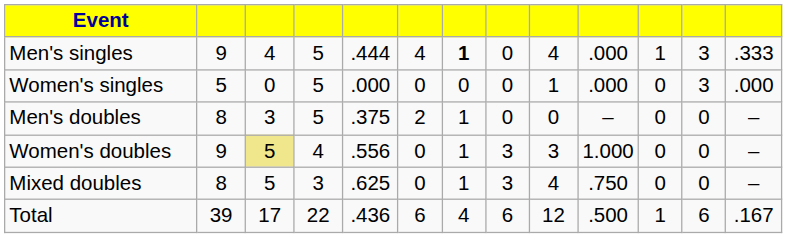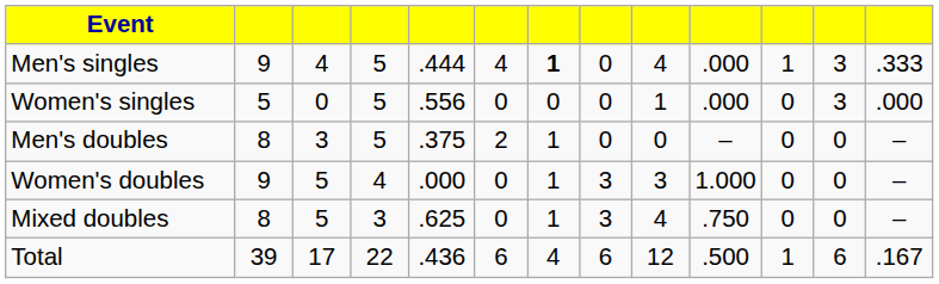 <table class="wikitable" style="text-align:center">
 <tr>
 <th style="background:yellow; color:#00009C" width="200px">Event</th>
 <th style="background:yellow; color:#00009C" width="40px"></th>
 <th style="background:yellow; color:#00009C" width="40px"></th>
 <th style="background:yellow; color:#00009C" width="40px"></th>
 <th style="background:yellow; color:#00009C" width="40px"></th>
 <th style="background:yellow; color:#00009C" width="40px"></th>
 <th style="background:yellow; color:#00009C" width="40px"></th>
 <th style="background:yellow; color:#00009C" width="40px"></th>
 <th style="background:yellow; color:#00009C" width="40px"></th>
 <th style="background:yellow; color:#00009C" width="40px"></th>
 <th style="background:yellow; color:#00009C" width="40px"></th>
 <th style="background:yellow; color:#00009C" width="40px"></th>
 <th style="background:yellow; color:#00009C" width="40px"></th>
 </tr>
 <tr>
 <td style="text-align:left">Men's singles</td>
 <td>9</td>
 <td>4</td>
 <td>5</td>
 <td>.444</td>
 <td>4</td>
 <td><strong>1</strong></td>
 <td>0</td>
 <td>4</td>
 <td>.000</td>
 <td>1</td>
 <td>3</td>
 <td>.333</td>
 </tr>
 <tr>
 <td style="text-align:left">Women's singles</td>
 <td>5</td>
 <td>0</td>
 <td>5</td>
-<td>.000</td>
+<td>.556</td>
 <td>0</td>
 <td>0</td>
 <td>0</td>
 <td>1</td>
 <td>.000</td>
 <td>0</td>
 <td>3</td>
 <td>.000</td>
 </tr>
 <tr>
 <td style="text-align:left">Men's doubles</td>
 <td>8</td>
 <td>3</td>
 <td>5</td>
 <td>.375</td>
 <td>2</td>
 <td>1</td>
 <td>0</td>
 <td>0</td>
 <td>–</td>
 <td>0</td>
 <td>0</td>
 <td>–</td>
 </tr>
 <tr>
 <td style="text-align:left">Women's doubles</td>
 <td>9</td>
-<td style="background: khaki;">5</td>
+<td>5</td>
 <td>4</td>
-<td>.556</td>
+<td>.000</td>
 <td>0</td>
 <td>1</td>
 <td>3</td>
 <td>3</td>
 <td>1.000</td>
 <td>0</td>
 <td>0</td>
 <td>–</td>
 </tr>
 <tr>
 <td style="text-align:left">Mixed doubles</td>
 <td>8</td>
 <td>5</td>
 <td>3</td>
 <td>.625</td>
 <td>0</td>
 <td>1</td>
 <td>3</td>
 <td>4</td>
 <td>.750</td>
 <td>0</td>
 <td>0</td>
 <td>–</td>
 </tr>
 <tr>
 <td style="text-align:left">Total</td>
 <td>39</td>
 <td>17</td>
 <td>22</td>
 <td>.436</td>
 <td>6</td>
 <td>4</td>
 <td>6</td>
 <td>12</td>
 <td>.500</td>
 <td>1</td>
 <td>6</td>
 <td>.167</td>
 </tr>
 </table>
